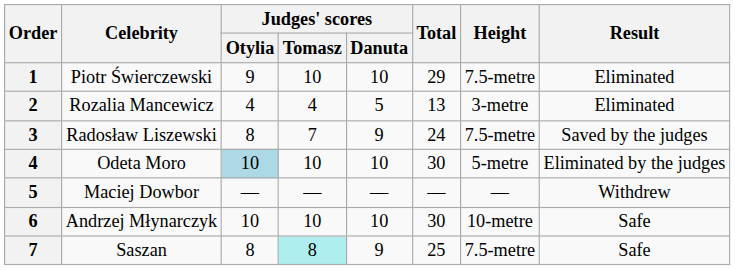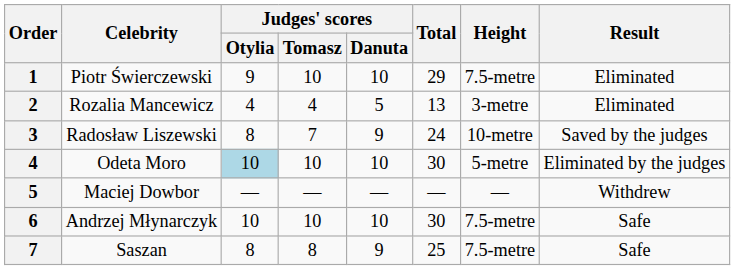 <table class="wikitable" style="margin= auto; text-align: center;">
 <tr>
 <th scope=row rowspan=2>Order</th>
 <th rowspan=2>Celebrity</th>
 <th colspan=3>Judges' scores</th>
 <th rowspan=2>Total</th>
 <th rowspan=2>Height</th>
 <th rowspan=2>Result</th>
 </tr>
 <tr>
 <th>Otylia</th>
 <th>Tomasz</th>
 <th>Danuta</th>
 </tr>
 <tr>
 <th scope=row>1</th>
 <td>Piotr Świerczewski</td>
 <td>9</td>
 <td>10</td>
 <td>10</td>
 <td>29</td>
 <td>7.5-metre</td>
 <td>Eliminated</td>
 </tr>
 <tr>
 <th scope=row>2</th>
 <td>Rozalia Mancewicz</td>
 <td>4</td>
 <td>4</td>
 <td>5</td>
 <td>13</td>
 <td>3-metre</td>
 <td>Eliminated</td>
 </tr>
 <tr>
 <th scope=row>3</th>
 <td>Radosław Liszewski</td>
 <td>8</td>
 <td>7</td>
 <td>9</td>
 <td>24</td>
-<td>7.5-metre</td>
+<td>10-metre</td>
 <td>Saved by the judges</td>
 </tr>
 <tr>
 <th scope=row>4</th>
 <td>Odeta Moro</td>
 <td style="background: lightblue;">10</td>
 <td>10</td>
 <td>10</td>
 <td>30</td>
 <td>5-metre</td>
 <td>Eliminated by the judges</td>
 </tr>
 <tr>
 <th scope=row>5</th>
 <td>Maciej Dowbor</td>
 <td>—</td>
 <td>—</td>
 <td>—</td>
 <td>—</td>
 <td>—</td>
 <td>Withdrew</td>
 </tr>
 <tr>
 <th scope=row>6</th>
 <td>Andrzej Młynarczyk</td>
 <td>10</td>
 <td>10</td>
 <td>10</td>
 <td>30</td>
-<td>10-metre</td>
+<td>7.5-metre</td>
 <td>Safe</td>
 </tr>
 <tr>
 <th scope=row>7</th>
 <td>Saszan</td>
 <td>8</td>
-<td style="background: paleturquoise;">8</td>
+<td>8</td>
 <td>9</td>
 <td>25</td>
 <td>7.5-metre</td>
 <td>Safe</td>
 </tr>
 </table>
